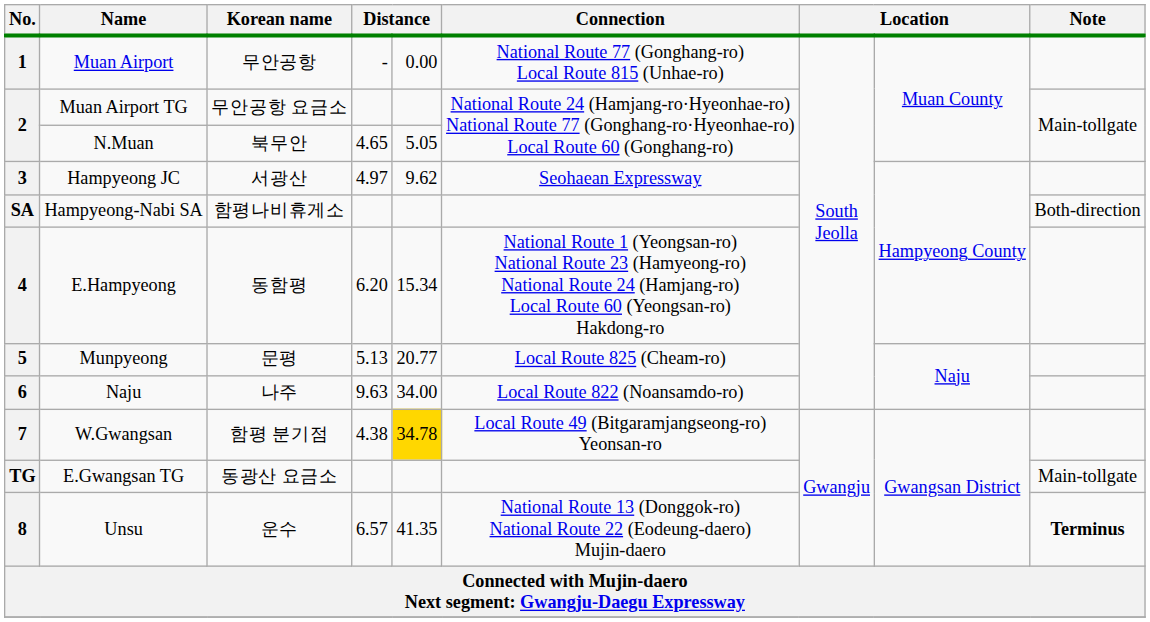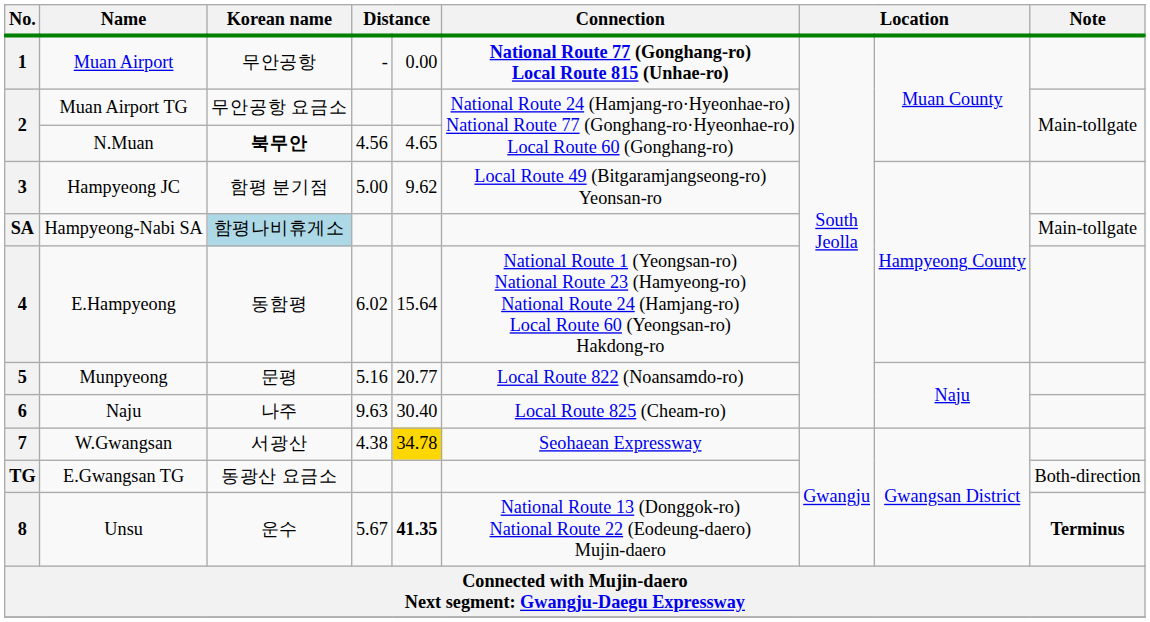 <table class="wikitable" style="font-size: 85%; text-align: center;">
 <tr style="border-bottom:solid 0.25em green;">
 <th>No.</th>
 <th>Name</th>
 <th>Korean name</th>
 <th colspan="2">Distance</th>
 <th>Connection</th>
 <th colspan="2">Location</th>
 <th>Note</th>
 </tr>
 <tr>
 <th>1</th>
 <td><a href='#'>Muan Airport</a></td>
 <td>무안공항</td>
 <td style="text-align: right;">-</td>
 <td style="text-align: right;">0.00</td>
-<td><a href='#'>National Route 77</a> (Gonghang-ro)<br><a href='#'>Local Route 815</a> (Unhae-ro)</td>
+<td><strong><a href='#'>National Route 77</a> (Gonghang-ro)<br><a href='#'>Local Route 815</a> (Unhae-ro)</strong></td>
 <td style="width:15px" rowspan="8"><a href='#'>South Jeolla</a></td>
 <td rowspan="3"><a href='#'>Muan County</a></td>
 <td></td>
 </tr>
 <tr>
 <th rowspan="2">2</th>
 <td>Muan Airport TG</td>
 <td>무안공항 요금소</td>
 <td></td>
 <td></td>
 <td rowspan="2"><a href='#'>National Route 24</a> (Hamjang-ro·Hyeonhae-ro)<br><a href='#'>National Route 77</a> (Gonghang-ro·Hyeonhae-ro)<br><a href='#'>Local Route 60</a> (Gonghang-ro)</td>
 <td rowspan="2">Main-tollgate</td>
 </tr>
 <tr>
 <td>N.Muan</td>
-<td>북무안</td>
+<td><strong>북무안</strong></td>
+<td style="text-align: right;">4.56</td>
 <td style="text-align: right;">4.65</td>
-<td style="text-align: right;">5.05</td>
 </tr>
 <tr>
 <th>3</th>
 <td>Hampyeong JC</td>
-<td>서광산</td>
-<td style="text-align: right;">4.97</td>
+<td>함평 분기점</td>
+<td style="text-align: right;">5.00</td>
 <td style="text-align: right;">9.62</td>
-<td><a href='#'>Seohaean Expressway</a></td>
+<td><a href='#'>Local Route 49</a> (Bitgaramjangseong-ro)<br>Yeonsan-ro</td>
 <td rowspan="3"><a href='#'>Hampyeong County</a></td>
 <td></td>
 </tr>
 <tr>
 <th>SA</th>
 <td>Hampyeong-Nabi SA</td>
-<td>함평나비휴게소</td>
+<td style="background: lightblue;">함평나비휴게소</td>
 <td></td>
 <td></td>
 <td></td>
-<td>Both-direction</td>
+<td>Main-tollgate</td>
 </tr>
 <tr>
 <th>4</th>
 <td>E.Hampyeong</td>
 <td>동함평</td>
-<td style="text-align: right;">6.20</td>
-<td style="text-align: right;">15.34</td>
+<td style="text-align: right;">6.02</td>
+<td style="text-align: right;">15.64</td>
 <td><a href='#'>National Route 1</a> (Yeongsan-ro)<br><a href='#'>National Route 23</a> (Hamyeong-ro)<br><a href='#'>National Route 24</a> (Hamjang-ro)<br><a href='#'>Local Route 60</a> (Yeongsan-ro)<br>Hakdong-ro</td>
 <td></td>
 </tr>
 <tr>
 <th>5</th>
 <td>Munpyeong</td>
 <td>문평</td>
-<td style="text-align: right;">5.13</td>
+<td style="text-align: right;">5.16</td>
 <td style="text-align: right;">20.77</td>
-<td><a href='#'>Local Route 825</a> (Cheam-ro)</td>
+<td><a href='#'>Local Route 822</a> (Noansamdo-ro)</td>
 <td rowspan="2"><a href='#'>Naju</a></td>
 <td></td>
 </tr>
 <tr>
 <th>6</th>
 <td>Naju</td>
 <td>나주</td>
 <td style="text-align: right;">9.63</td>
-<td style="text-align: right;">34.00</td>
-<td><a href='#'>Local Route 822</a> (Noansamdo-ro)</td>
+<td style="text-align: right;">30.40</td>
+<td><a href='#'>Local Route 825</a> (Cheam-ro)</td>
 <td></td>
 </tr>
 <tr>
 <th>7</th>
 <td>W.Gwangsan</td>
-<td>함평 분기점</td>
+<td>서광산</td>
 <td style="text-align: right;">4.38</td>
 <td style="background: gold; text-align: right;">34.78</td>
-<td><a href='#'>Local Route 49</a> (Bitgaramjangseong-ro)<br>Yeonsan-ro</td>
+<td><a href='#'>Seohaean Expressway</a></td>
 <td style="width:15px" rowspan="3"><a href='#'>Gwangju</a></td>
 <td rowspan="3"><a href='#'>Gwangsan District</a></td>
 <td></td>
 </tr>
 <tr>
 <th>TG</th>
 <td>E.Gwangsan TG</td>
 <td>동광산 요금소</td>
 <td></td>
 <td></td>
 <td></td>
-<td>Main-tollgate</td>
+<td>Both-direction</td>
 </tr>
 <tr>
 <th>8</th>
 <td>Unsu</td>
 <td>운수</td>
-<td style="text-align: right;">6.57</td>
-<td style="text-align: right;">41.35</td>
+<td style="text-align: right;">5.67</td>
+<td style="text-align: right;"><strong>41.35</strong></td>
 <td><a href='#'>National Route 13</a> (Donggok-ro)<br><a href='#'>National Route 22</a> (Eodeung-daero)<br>Mujin-daero</td>
 <td><strong>Terminus</strong></td>
 </tr>
 <tr>
 <th colspan="9">Connected with Mujin-daero<br>Next segment: <a href='#'>Gwangju-Daegu Expressway</a></th>
 </tr>
 <tr>
 </tr>
 </table>
